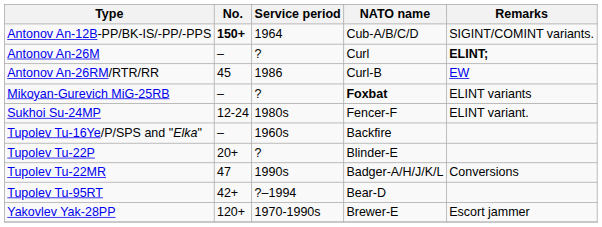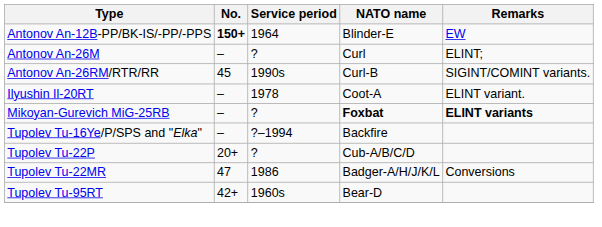 <table class="wikitable sortable">
 <tr>
 <th>Type</th>
 <th>No.</th>
 <th>Service period</th>
 <th>NATO name</th>
 <th>Remarks</th>
 </tr>
 <tr>
 <td><a href='#'>Antonov An-12B</a>-PP/BK-IS/-PP/-PPS</td>
 <td><strong>150+</strong></td>
 <td>1964</td>
-<td>Cub-A/B/C/D</td>
-<td>SIGINT/COMINT variants.</td>
+<td>Blinder-E</td>
+<td><a href='#'>EW</a></td>
 </tr>
 <tr>
 <td><a href='#'>Antonov An-26M</a></td>
 <td>–</td>
 <td>?</td>
 <td>Curl</td>
-<td><strong>ELINT;</strong></td>
+<td>ELINT;</td>
 </tr>
 <tr>
 <td><a href='#'>Antonov An-26RM</a>/RTR/RR</td>
 <td>45</td>
-<td>1986</td>
+<td>1990s</td>
 <td>Curl-B</td>
-<td><a href='#'>EW</a></td>
+<td>SIGINT/COMINT variants.</td>
+</tr>
+<tr>
+<td><a href='#'>Ilyushin Il-20RT</a></td>
+<td>–</td>
+<td>1978</td>
+<td>Coot-A</td>
+<td>ELINT variant.</td>
 </tr>
 <tr>
 <td><a href='#'>Mikoyan-Gurevich MiG-25RB</a></td>
 <td>–</td>
 <td>?</td>
 <td><strong>Foxbat</strong></td>
-<td>ELINT variants</td>
-</tr>
-<tr>
-<td><a href='#'>Sukhoi Su-24MP</a></td>
-<td>12-24</td>
-<td>1980s</td>
-<td>Fencer-F</td>
-<td>ELINT variant.</td>
+<td><strong>ELINT variants</strong></td>
 </tr>
 <tr>
 <td><a href='#'>Tupolev Tu-16Ye</a>/P/SPS and "<em>Elka</em>"</td>
 <td>–</td>
-<td>1960s</td>
+<td>?–1994</td>
 <td>Backfire</td>
 <td></td>
 </tr>
 <tr>
 <td><a href='#'>Tupolev Tu-22P</a></td>
 <td>20+</td>
 <td>?</td>
-<td>Blinder-E</td>
+<td>Cub-A/B/C/D</td>
 <td></td>
 </tr>
 <tr>
 <td><a href='#'>Tupolev Tu-22MR</a></td>
 <td>47</td>
-<td>1990s</td>
+<td>1986</td>
 <td>Badger-A/H/J/K/L</td>
 <td>Conversions</td>
 </tr>
 <tr>
 <td><a href='#'>Tupolev Tu-95RT</a></td>
 <td>42+</td>
-<td>?–1994</td>
+<td>1960s</td>
 <td>Bear-D</td>
 <td></td>
 </tr>
 <tr>
-<td><a href='#'>Yakovlev Yak-28PP</a></td>
-<td>120+</td>
-<td>1970-1990s</td>
-<td>Brewer-E</td>
-<td>Escort jammer</td>
-</tr>
-<tr>
 </tr>
 </table>
